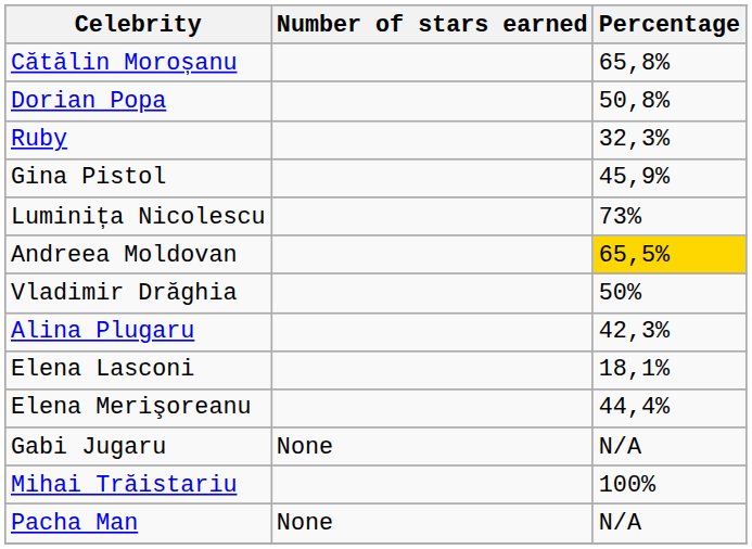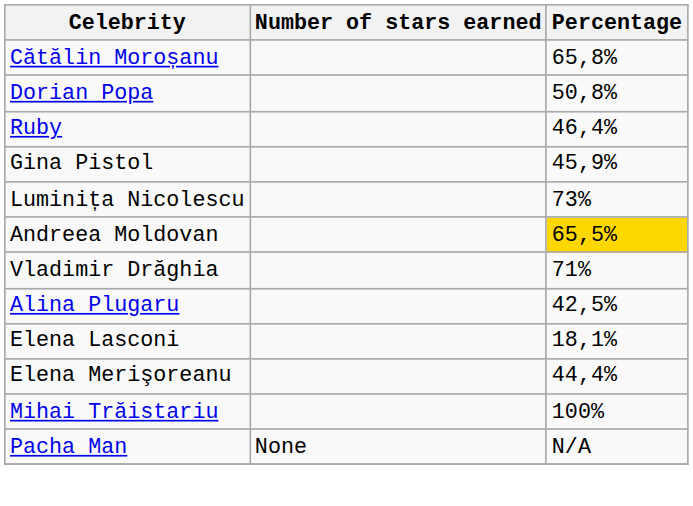 <table class=wikitable>
 <tr>
 <th>Celebrity</th>
 <th>Number of stars earned</th>
 <th>Percentage</th>
 </tr>
 <tr>
 <td><a href='#'>Cătălin Moroșanu</a></td>
 <td></td>
 <td>65,8%</td>
 </tr>
 <tr>
 <td><a href='#'>Dorian Popa</a></td>
 <td></td>
 <td>50,8%</td>
 </tr>
 <tr>
 <td><a href='#'>Ruby</a></td>
 <td></td>
-<td>32,3%</td>
+<td>46,4%</td>
 </tr>
 <tr>
 <td>Gina Pistol</td>
 <td></td>
 <td>45,9%</td>
 </tr>
 <tr>
 <td>Luminița Nicolescu</td>
 <td></td>
 <td>73%</td>
 </tr>
 <tr>
 <td>Andreea Moldovan</td>
 <td></td>
 <td style="background: gold;">65,5%</td>
 </tr>
 <tr>
 <td>Vladimir Drăghia</td>
 <td></td>
-<td>50%</td>
+<td>71%</td>
 </tr>
 <tr>
 <td><a href='#'>Alina Plugaru</a></td>
 <td></td>
-<td>42,3%</td>
+<td>42,5%</td>
 </tr>
 <tr>
 <td>Elena Lasconi</td>
 <td></td>
 <td>18,1%</td>
 </tr>
 <tr>
 <td>Elena Merişoreanu</td>
 <td></td>
 <td>44,4%</td>
-</tr>
-<tr>
-<td>Gabi Jugaru</td>
-<td>None</td>
-<td>N/A</td>
 </tr>
 <tr>
 <td><a href='#'>Mihai Trăistariu</a></td>
 <td></td>
 <td>100%</td>
 </tr>
 <tr>
 <td><a href='#'>Pacha Man</a></td>
 <td>None</td>
 <td>N/A</td>
 </tr>
 <tr>
 </tr>
 </table>
